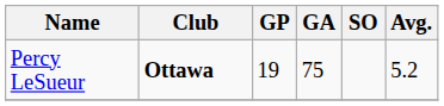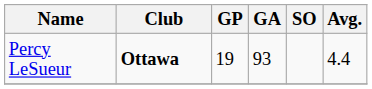 <table class="wikitable">
 <tr>
 <th width=90>Name</th>
 <th width=75>Club</th>
 <th width=25>GP</th>
 <th width=25>GA</th>
 <th width=25>SO</th>
 <th width=25>Avg.</th>
 </tr>
 <tr>
 <td><a href='#'>Percy LeSueur</a></td>
 <td><strong>Ottawa</strong></td>
 <td>19</td>
-<td>75</td>
+<td>93</td>
 <td></td>
-<td>5.2</td>
+<td>4.4</td>
 </tr>
 <tr>
 </tr>
 </table>
